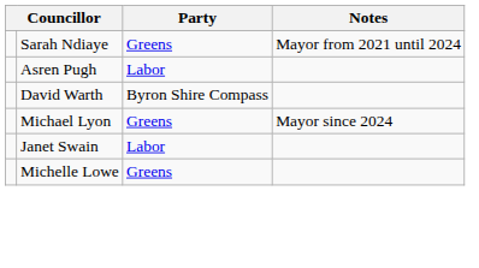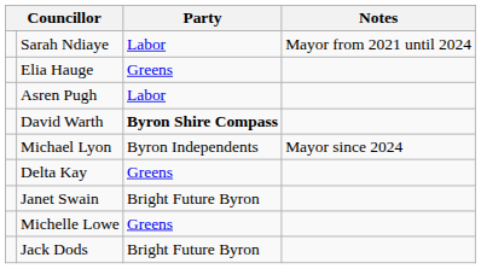 <table class="wikitable">
 <tr>
 <th colspan="2">Councillor</th>
 <th>Party</th>
 <th>Notes</th>
 </tr>
 <tr>
 <td> </td>
 <td>Sarah Ndiaye</td>
+<td><a href='#'>Labor</a></td>
+<td>Mayor from 2021 until 2024</td>
+</tr>
+<tr>
+<td> </td>
+<td>Elia Hauge</td>
 <td><a href='#'>Greens</a></td>
-<td>Mayor from 2021 until 2024</td>
+<td></td>
 </tr>
 <tr>
 <td> </td>
 <td>Asren Pugh</td>
 <td><a href='#'>Labor</a></td>
 <td></td>
 </tr>
 <tr>
 <td> </td>
 <td>David Warth</td>
-<td>Byron Shire Compass</td>
+<td><strong>Byron Shire Compass</strong></td>
 <td></td>
 </tr>
 <tr>
 <td> </td>
 <td>Michael Lyon</td>
-<td><a href='#'>Greens</a></td>
+<td>Byron Independents</td>
 <td>Mayor since 2024</td>
 </tr>
 <tr>
 <td> </td>
+<td>Delta Kay</td>
+<td><a href='#'>Greens</a></td>
+<td></td>
+</tr>
+<tr>
+<td> </td>
 <td>Janet Swain</td>
-<td><a href='#'>Labor</a></td>
+<td>Bright Future Byron</td>
 <td></td>
 </tr>
 <tr>
 <td> </td>
 <td>Michelle Lowe</td>
 <td><a href='#'>Greens</a></td>
 <td></td>
 </tr>
+<tr>
+<td> </td>
+<td>Jack Dods</td>
+<td>Bright Future Byron</td>
+<td></td>
+</tr>
 </table>
